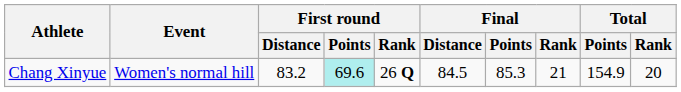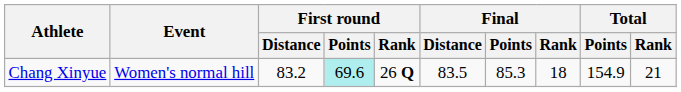 <table class="wikitable" style="font-size:90%">
 <tr>
 <th rowspan=2>Athlete</th>
 <th rowspan=2>Event</th>
 <th colspan=3>First round</th>
 <th colspan=3>Final</th>
 <th colspan=2>Total</th>
 </tr>
 <tr style="font-size:95%">
 <th>Distance</th>
 <th>Points</th>
 <th>Rank</th>
 <th>Distance</th>
 <th>Points</th>
 <th>Rank</th>
 <th>Points</th>
 <th>Rank</th>
 </tr>
 <tr align=center>
 <td align=left><a href='#'>Chang Xinyue</a></td>
 <td align=left><a href='#'>Women's normal hill</a></td>
 <td>83.2</td>
 <td style="background: paleturquoise;">69.6</td>
 <td>26 <strong>Q</strong></td>
-<td>84.5</td>
+<td>83.5</td>
 <td>85.3</td>
+<td>18</td>
+<td>154.9</td>
 <td>21</td>
-<td>154.9</td>
-<td>20</td>
 </tr>
 </table>
